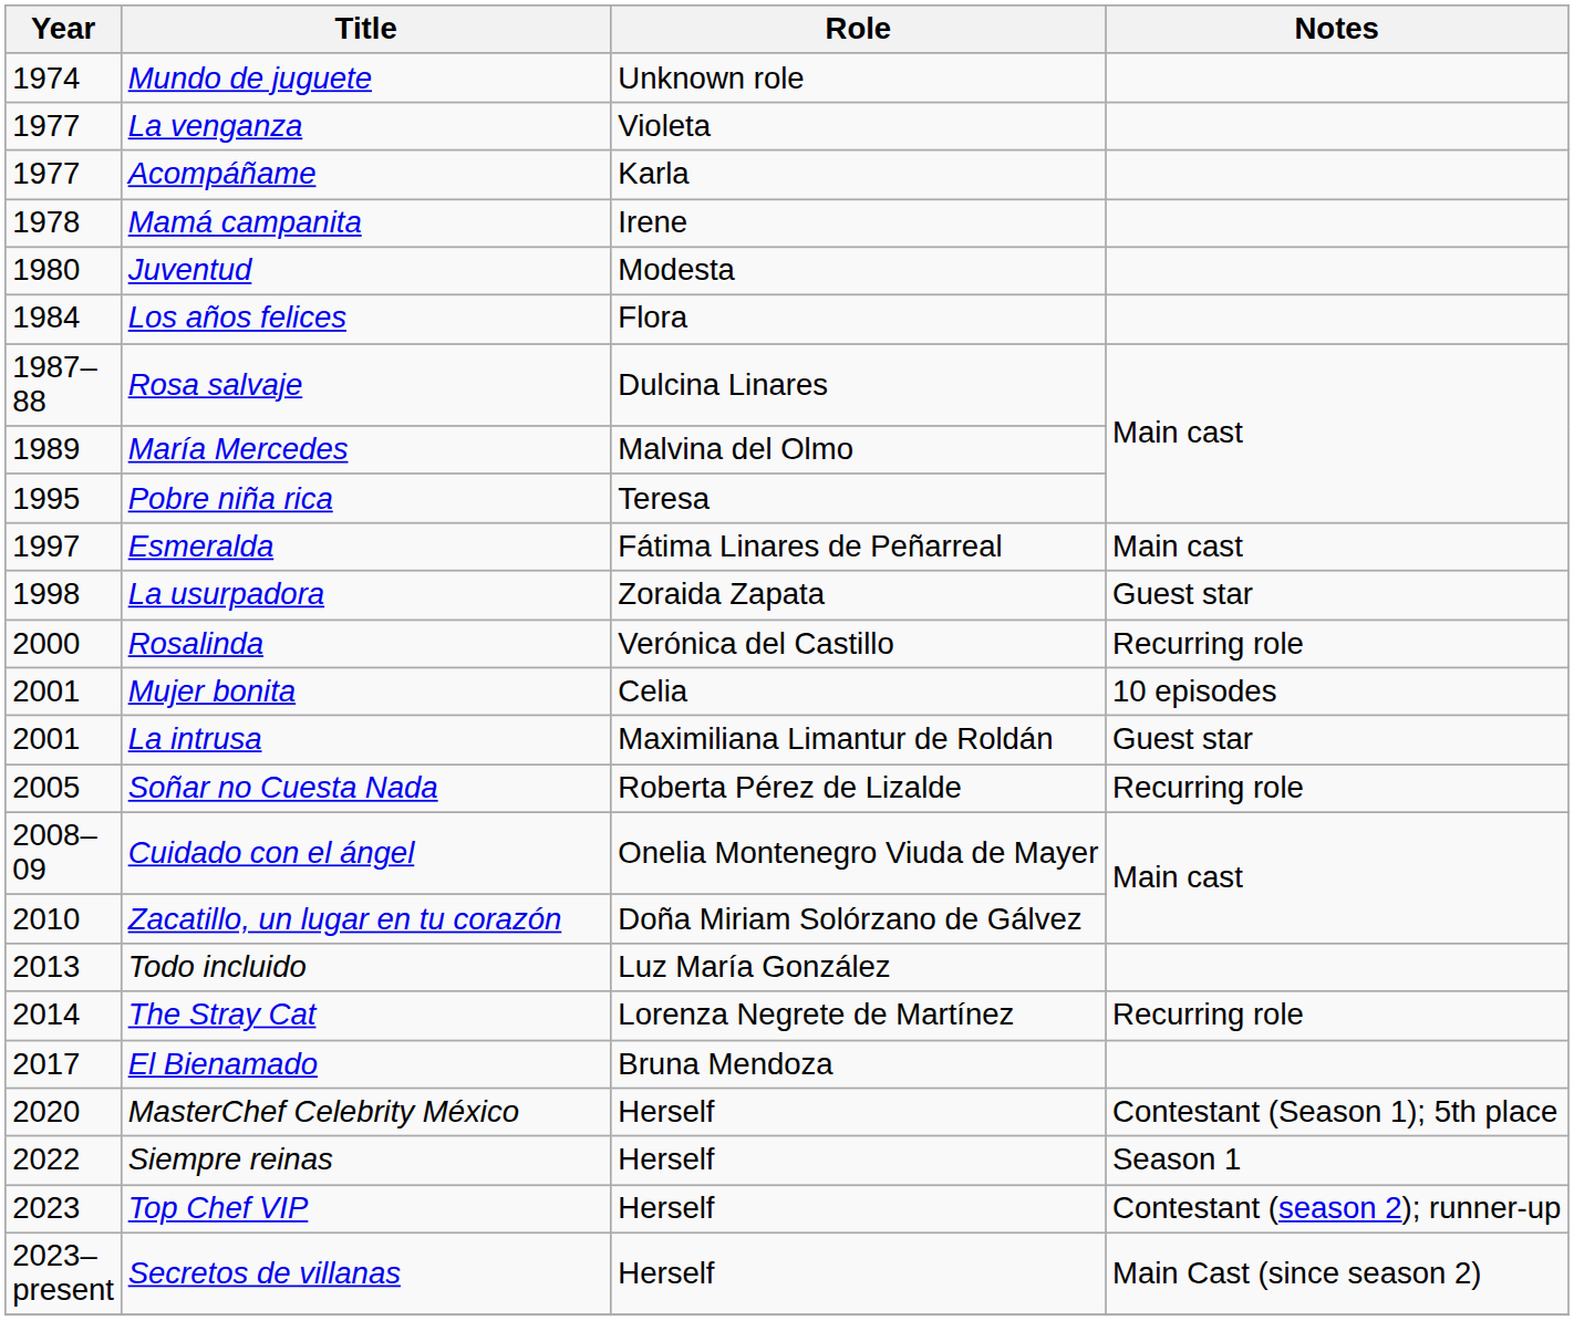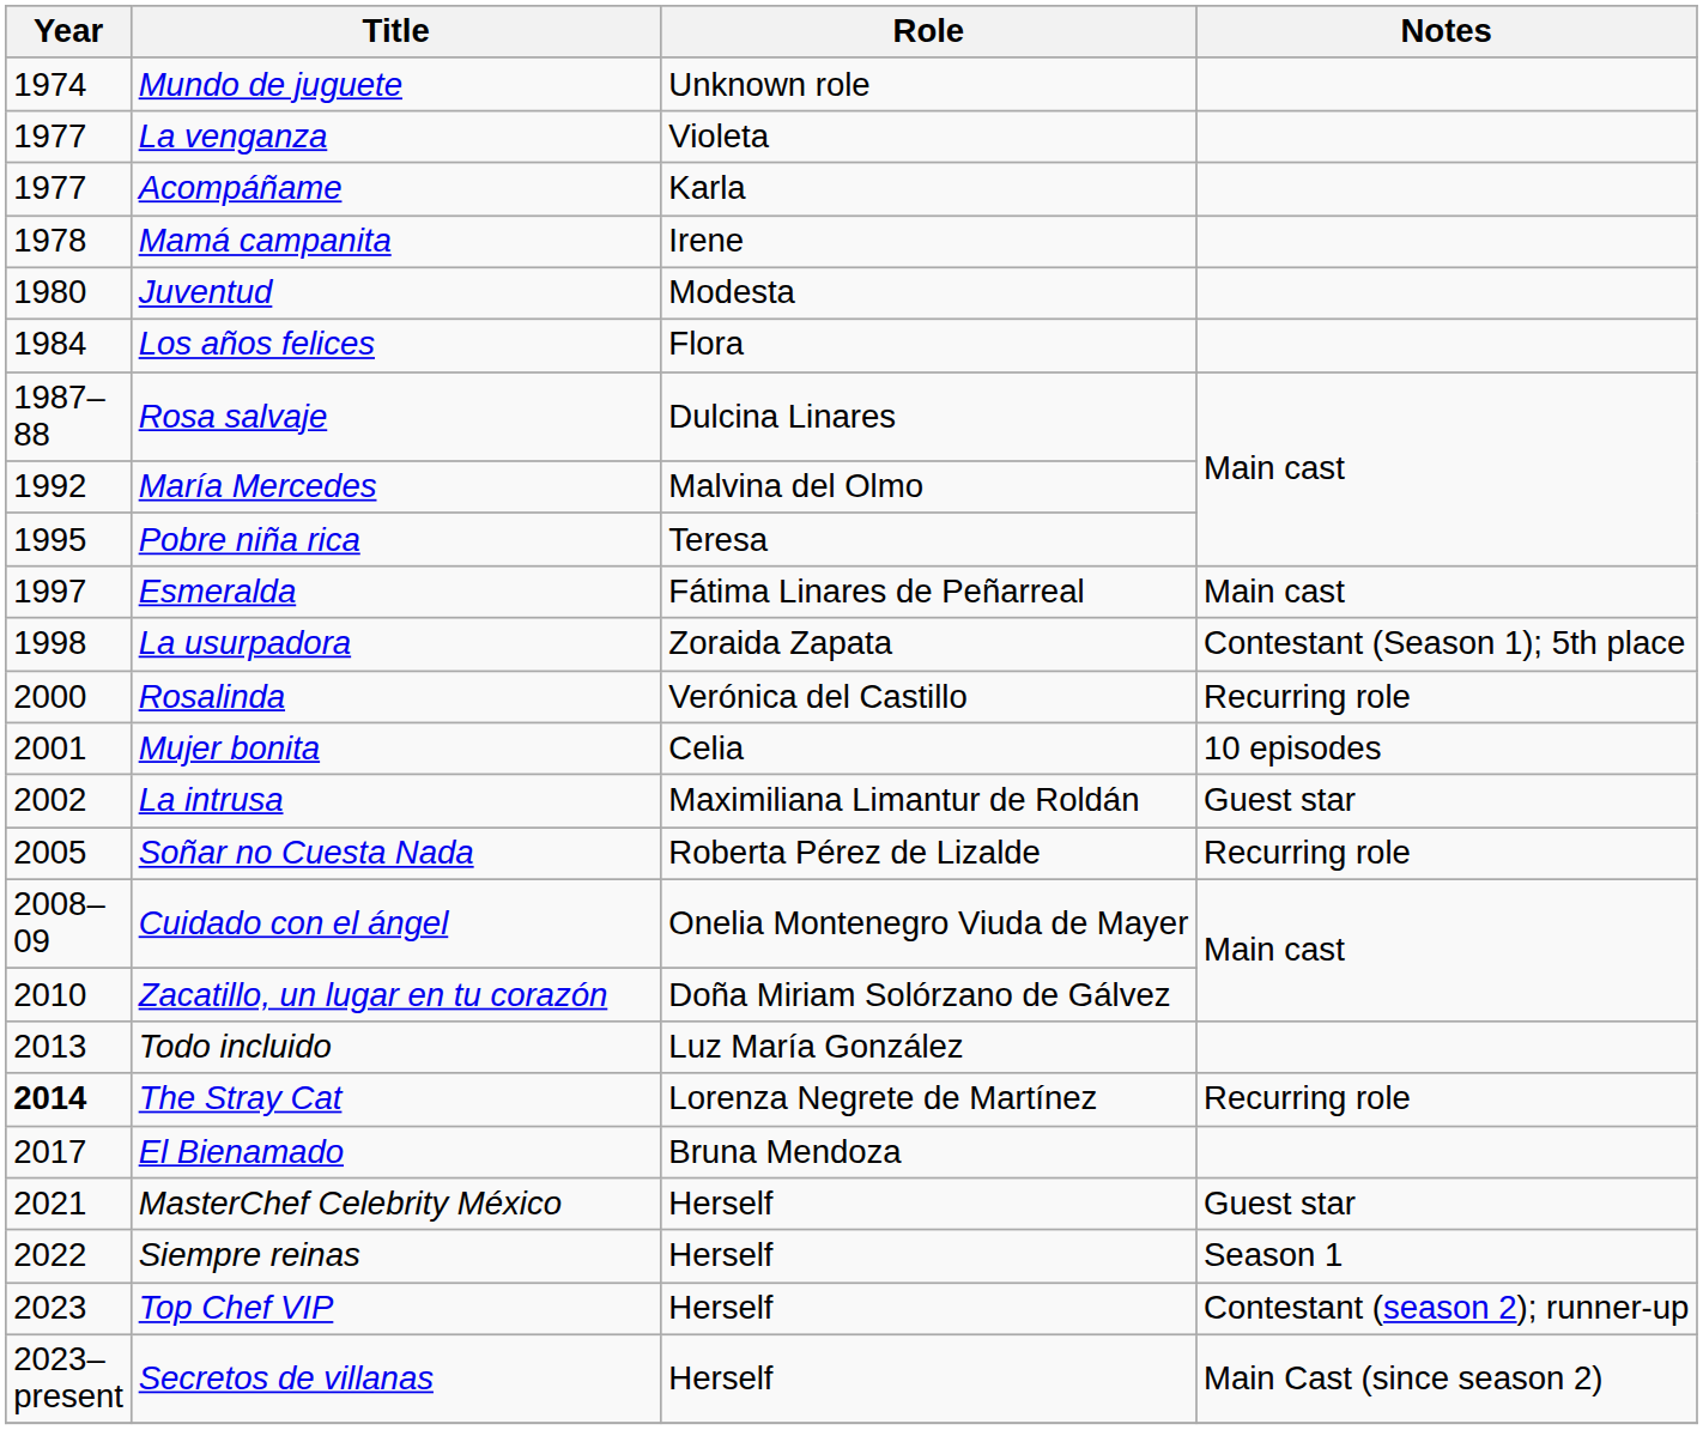 <table class="wikitable sortable">
 <tr>
 <th width="42">Year</th>
 <th width="250">Title</th>
 <th>Role</th>
 <th class="unsortable">Notes</th>
 </tr>
 <tr>
 <td>1974</td>
 <td><em><a href='#'>Mundo de juguete</a></em></td>
 <td>Unknown role</td>
 <td></td>
 </tr>
 <tr>
 <td>1977</td>
 <td><em><a href='#'>La venganza</a></em></td>
 <td>Violeta</td>
 <td></td>
 </tr>
 <tr>
 <td>1977</td>
 <td><em><a href='#'>Acompáñame</a></em></td>
 <td>Karla</td>
 <td></td>
 </tr>
 <tr>
 <td>1978</td>
 <td><em><a href='#'>Mamá campanita</a></em></td>
 <td>Irene</td>
 <td></td>
 </tr>
 <tr>
 <td>1980</td>
 <td><em><a href='#'>Juventud</a></em></td>
 <td>Modesta</td>
 <td></td>
 </tr>
 <tr>
 <td>1984</td>
 <td><em><a href='#'>Los años felices</a></em></td>
 <td>Flora</td>
 <td></td>
 </tr>
 <tr>
 <td>1987–88</td>
 <td><em><a href='#'>Rosa salvaje</a></em></td>
 <td>Dulcina Linares</td>
 <td Rowspan=3>Main cast</td>
 </tr>
 <tr>
-<td>1989</td>
+<td>1992</td>
 <td><em><a href='#'>María Mercedes</a></em></td>
 <td>Malvina del Olmo</td>
 </tr>
 <tr>
 <td>1995</td>
 <td><em><a href='#'>Pobre niña rica</a></em></td>
 <td>Teresa</td>
 </tr>
 <tr>
 <td>1997</td>
 <td><em><a href='#'>Esmeralda</a></em></td>
 <td>Fátima Linares de Peñarreal</td>
 <td>Main cast</td>
 </tr>
 <tr>
 <td>1998</td>
 <td><em><a href='#'>La usurpadora</a></em></td>
 <td>Zoraida Zapata</td>
-<td>Guest star</td>
+<td>Contestant (Season 1); 5th place</td>
 </tr>
 <tr>
 <td>2000</td>
 <td><em><a href='#'>Rosalinda</a></em></td>
 <td>Verónica del Castillo</td>
 <td>Recurring role</td>
 </tr>
 <tr>
 <td>2001</td>
 <td><em><a href='#'>Mujer bonita</a></em></td>
 <td>Celia</td>
 <td>10 episodes</td>
 </tr>
 <tr>
-<td>2001</td>
+<td>2002</td>
 <td><em><a href='#'>La intrusa</a></em></td>
 <td>Maximiliana Limantur de Roldán</td>
 <td>Guest star</td>
 </tr>
 <tr>
 <td>2005</td>
 <td><em><a href='#'>Soñar no Cuesta Nada</a></em></td>
 <td>Roberta Pérez de Lizalde</td>
 <td>Recurring role</td>
 </tr>
 <tr>
 <td>2008–09</td>
 <td><em><a href='#'>Cuidado con el ángel</a></em></td>
 <td>Onelia Montenegro Viuda de Mayer</td>
 <td rowspan=2>Main cast</td>
 </tr>
 <tr>
 <td>2010</td>
 <td><em><a href='#'>Zacatillo, un lugar en tu corazón</a></em></td>
 <td>Doña Miriam Solórzano de Gálvez</td>
 </tr>
 <tr>
 <td>2013</td>
 <td><em>Todo incluido</em></td>
 <td>Luz María González</td>
 <td></td>
 </tr>
 <tr>
-<td>2014</td>
+<td><strong>2014</strong></td>
 <td><em><a href='#'>The Stray Cat</a></em></td>
 <td>Lorenza Negrete de Martínez</td>
 <td>Recurring role</td>
 </tr>
 <tr>
 <td>2017</td>
 <td><em><a href='#'>El Bienamado</a></em></td>
 <td>Bruna Mendoza</td>
 <td></td>
 </tr>
 <tr>
-<td>2020</td>
+<td>2021</td>
 <td><em>MasterChef Celebrity México</em></td>
 <td>Herself</td>
-<td>Contestant (Season 1); 5th place</td>
+<td>Guest star</td>
 </tr>
 <tr>
 <td>2022</td>
 <td><em>Siempre reinas</em></td>
 <td>Herself</td>
 <td>Season 1</td>
 </tr>
 <tr>
 <td>2023</td>
 <td><em><a href='#'>Top Chef VIP</a></em></td>
 <td>Herself</td>
 <td>Contestant (<a href='#'>season 2</a>); runner-up</td>
 </tr>
 <tr>
 <td>2023–present</td>
 <td><em><a href='#'>Secretos de villanas</a></em></td>
 <td>Herself</td>
 <td>Main Cast (since season 2)</td>
 </tr>
 <tr>
 </tr>
 </table>
